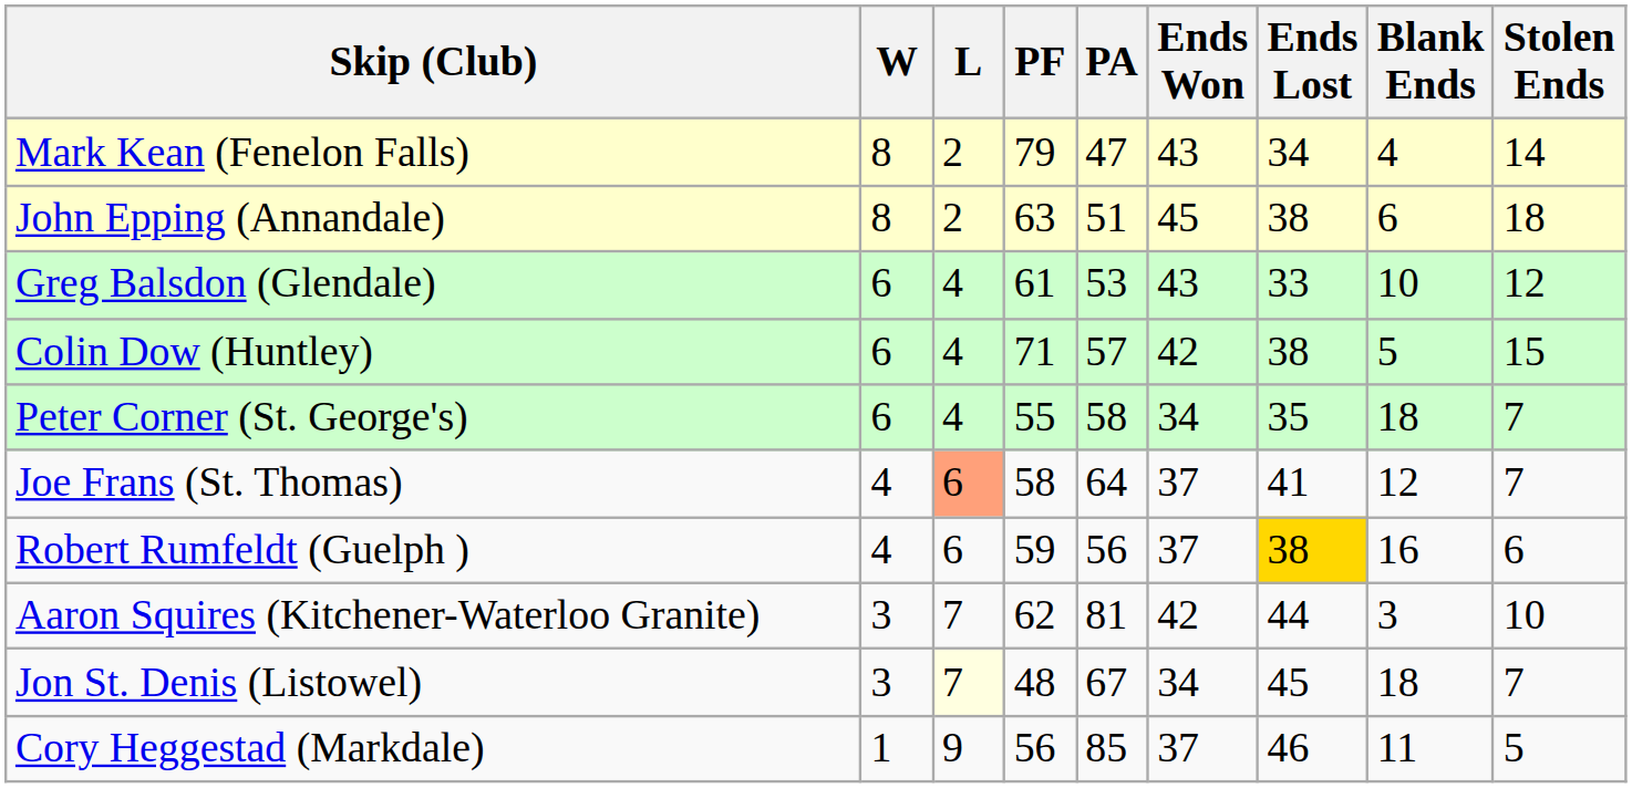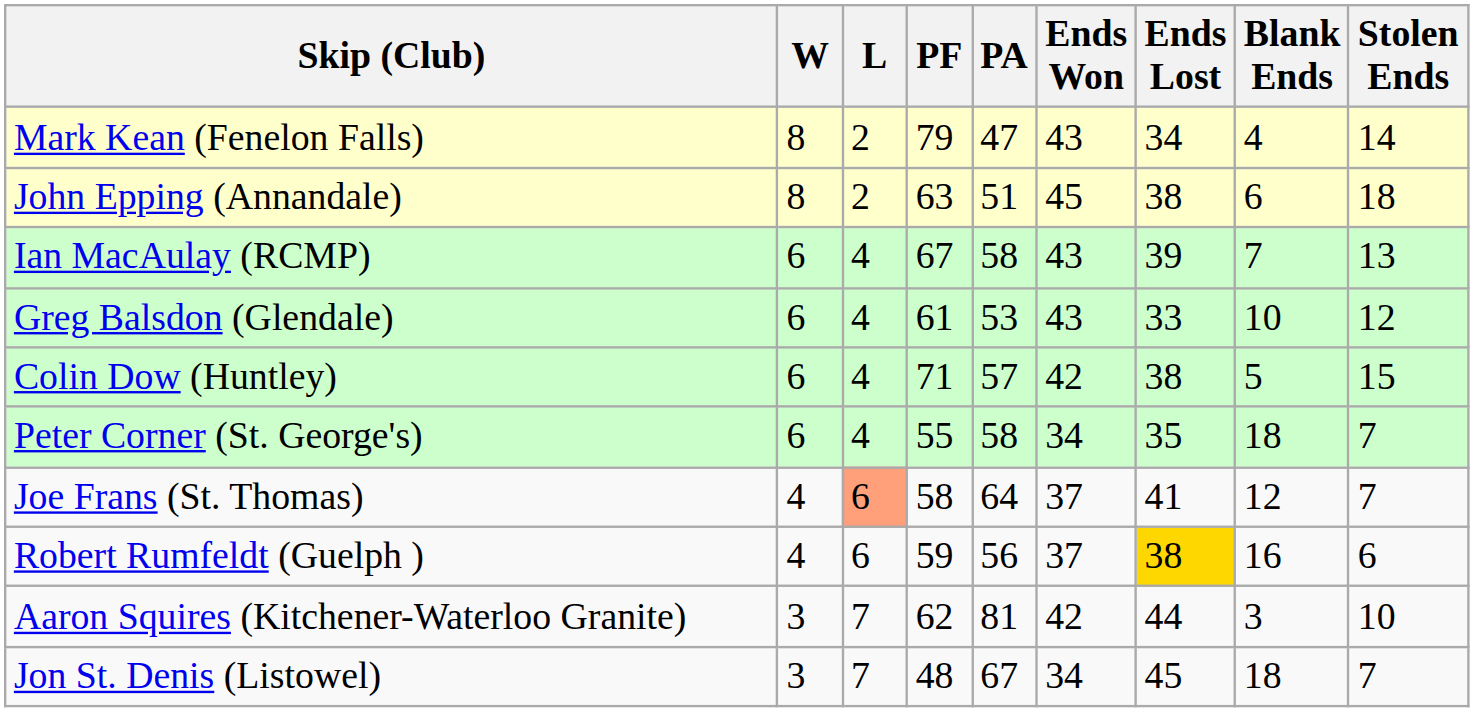 <table class="wikitable">
 <tr>
 <th width=320px>Skip (Club)</th>
 <th width=20px>W</th>
 <th width=20px>L</th>
 <th width=20px>PF</th>
 <th width=20px>PA</th>
 <th width=20px>Ends <br> Won</th>
 <th width=20px>Ends <br> Lost</th>
 <th width=20px>Blank <br> Ends</th>
 <th width=20px>Stolen <br> Ends<br></th>
 </tr>
 <tr bgcolor="#ffffcc">
 <td><a href='#'>Mark Kean</a> (Fenelon Falls)</td>
 <td>8</td>
 <td>2</td>
 <td>79</td>
 <td>47</td>
 <td>43</td>
 <td>34</td>
 <td>4</td>
 <td>14</td>
 </tr>
 <tr bgcolor="#ffffcc">
 <td><a href='#'>John Epping</a> (Annandale)</td>
 <td>8</td>
 <td>2</td>
 <td>63</td>
 <td>51</td>
 <td>45</td>
 <td>38</td>
 <td>6</td>
 <td>18</td>
+</tr>
+<tr bgcolor="#ccffcc">
+<td><a href='#'>Ian MacAulay</a> (RCMP)</td>
+<td>6</td>
+<td>4</td>
+<td>67</td>
+<td>58</td>
+<td>43</td>
+<td>39</td>
+<td>7</td>
+<td>13</td>
 </tr>
 <tr bgcolor="#ccffcc">
 <td><a href='#'>Greg Balsdon</a> (Glendale)</td>
 <td>6</td>
 <td>4</td>
 <td>61</td>
 <td>53</td>
 <td>43</td>
 <td>33</td>
 <td>10</td>
 <td>12</td>
 </tr>
 <tr bgcolor="#ccffcc">
 <td><a href='#'>Colin Dow</a> (Huntley)</td>
 <td>6</td>
 <td>4</td>
 <td>71</td>
 <td>57</td>
 <td>42</td>
 <td>38</td>
 <td>5</td>
 <td>15</td>
 </tr>
 <tr bgcolor="#ccffcc">
 <td><a href='#'>Peter Corner</a> (St. George's)</td>
 <td>6</td>
 <td>4</td>
 <td>55</td>
 <td>58</td>
 <td>34</td>
 <td>35</td>
 <td>18</td>
 <td>7</td>
 </tr>
 <tr>
 <td><a href='#'>Joe Frans</a> (St. Thomas)</td>
 <td>4</td>
 <td style="background: lightsalmon;">6</td>
 <td>58</td>
 <td>64</td>
 <td>37</td>
 <td>41</td>
 <td>12</td>
 <td>7</td>
 </tr>
 <tr>
 <td><a href='#'>Robert Rumfeldt</a> (Guelph )</td>
 <td>4</td>
 <td>6</td>
 <td>59</td>
 <td>56</td>
 <td>37</td>
 <td style="background: gold;">38</td>
 <td>16</td>
 <td>6</td>
 </tr>
 <tr>
 <td><a href='#'>Aaron Squires</a> (Kitchener-Waterloo Granite)</td>
 <td>3</td>
 <td>7</td>
 <td>62</td>
 <td>81</td>
 <td>42</td>
 <td>44</td>
 <td>3</td>
 <td>10</td>
 </tr>
 <tr>
 <td><a href='#'>Jon St. Denis</a> (Listowel)</td>
 <td>3</td>
-<td style="background: lightyellow;">7</td>
+<td>7</td>
 <td>48</td>
 <td>67</td>
 <td>34</td>
 <td>45</td>
 <td>18</td>
 <td>7</td>
 </tr>
-<tr>
-<td><a href='#'>Cory Heggestad</a> (Markdale)</td>
-<td>1</td>
-<td>9</td>
-<td>56</td>
-<td>85</td>
-<td>37</td>
-<td>46</td>
-<td>11</td>
-<td>5</td>
-</tr>
 </table>
